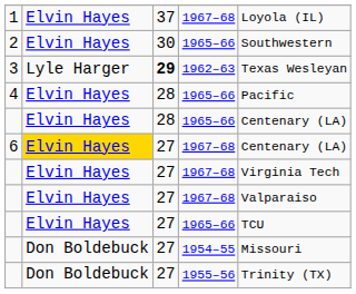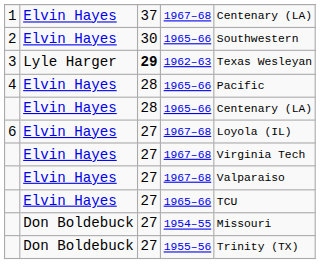 <table class="wikitable">
 <tr>
 </tr>
 <tr>
 <td>1</td>
 <td><a href='#'>Elvin Hayes</a></td>
 <td>37</td>
 <td style="font-size:80%;"><a href='#'>1967–68</a></td>
-<td style="font-size:80%;">Loyola (IL)</td>
+<td style="font-size:80%;">Centenary (LA)</td>
 </tr>
 <tr>
 <td>2</td>
 <td><a href='#'>Elvin Hayes</a></td>
 <td>30</td>
 <td style="font-size:80%;"><a href='#'>1965–66</a></td>
 <td style="font-size:80%;">Southwestern</td>
 </tr>
 <tr>
 <td>3</td>
 <td>Lyle Harger</td>
 <td><strong>29</strong></td>
 <td style="font-size:80%;"><a href='#'>1962–63</a></td>
 <td style="font-size:80%;">Texas Wesleyan</td>
 </tr>
 <tr>
 <td>4</td>
 <td><a href='#'>Elvin Hayes</a></td>
 <td>28</td>
 <td style="font-size:80%;"><a href='#'>1965–66</a></td>
 <td style="font-size:80%;">Pacific</td>
 </tr>
 <tr>
 <td></td>
 <td><a href='#'>Elvin Hayes</a></td>
 <td>28</td>
 <td style="font-size:80%;"><a href='#'>1965–66</a></td>
 <td style="font-size:80%;">Centenary (LA)</td>
 </tr>
 <tr>
 <td>6</td>
-<td style="background: gold;"><a href='#'>Elvin Hayes</a></td>
+<td><a href='#'>Elvin Hayes</a></td>
 <td>27</td>
 <td style="font-size:80%;"><a href='#'>1967–68</a></td>
-<td style="font-size:80%;">Centenary (LA)</td>
+<td style="font-size:80%;">Loyola (IL)</td>
 </tr>
 <tr>
 <td></td>
 <td><a href='#'>Elvin Hayes</a></td>
 <td>27</td>
 <td style="font-size:80%;"><a href='#'>1967–68</a></td>
 <td style="font-size:80%;">Virginia Tech</td>
 </tr>
 <tr>
 <td></td>
 <td><a href='#'>Elvin Hayes</a></td>
 <td>27</td>
 <td style="font-size:80%;"><a href='#'>1967–68</a></td>
 <td style="font-size:80%;">Valparaiso</td>
 </tr>
 <tr>
 <td></td>
 <td><a href='#'>Elvin Hayes</a></td>
 <td>27</td>
 <td style="font-size:80%;"><a href='#'>1965–66</a></td>
 <td style="font-size:80%;">TCU</td>
 </tr>
 <tr>
 <td></td>
 <td>Don Boldebuck</td>
 <td>27</td>
 <td style="font-size:80%;"><a href='#'>1954–55</a></td>
 <td style="font-size:80%;">Missouri</td>
 </tr>
 <tr>
 <td></td>
 <td>Don Boldebuck</td>
 <td>27</td>
 <td style="font-size:80%;"><a href='#'>1955–56</a></td>
 <td style="font-size:80%;">Trinity (TX)</td>
 </tr>
 </table>
